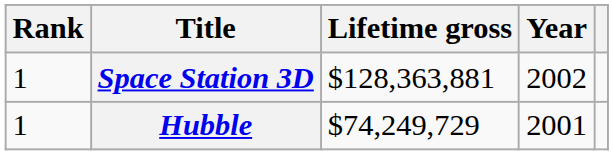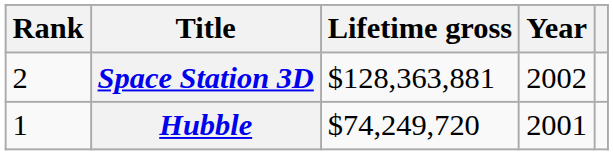 <table class="wikitable sortable plainrowheaders sticky-header col4right col5center col6center" style="margin:auto; margin:auto;">
 <tr>
 <th>Rank</th>
 <th class="unsortable">Title</th>
 <th class="unsortable">Lifetime gross</th>
 <th>Year</th>
 <th class="unsortable"></th>
 </tr>
 <tr>
-<td>1</td>
+<td>2</td>
 <th scope="row"><em><a href='#'>Space Station 3D</a></em></th>
 <td>$128,363,881</td>
 <td>2002</td>
 <td></td>
 </tr>
 <tr>
 <td>1</td>
 <th scope="row"><em><a href='#'>Hubble</a></em></th>
-<td>$74,249,729</td>
+<td>$74,249,720</td>
 <td>2001</td>
 <td></td>
 </tr>
 </table>
